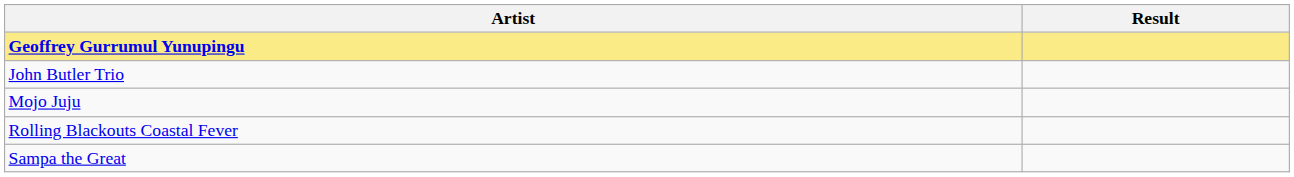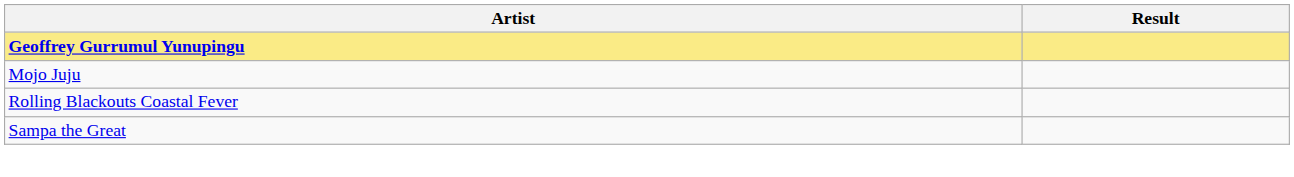 <table class="sortable wikitable">
 <tr>
 <th width="19%">Artist</th>
 <th width="5%">Result</th>
 </tr>
 <tr style="background:#FAEB86">
 <td><strong><a href='#'>Geoffrey Gurrumul Yunupingu</a></strong></td>
-<td></td>
-</tr>
-<tr>
-<td><a href='#'>John Butler Trio</a></td>
 <td></td>
 </tr>
 <tr>
 <td><a href='#'>Mojo Juju</a></td>
 <td></td>
 </tr>
 <tr>
 <td><a href='#'>Rolling Blackouts Coastal Fever</a></td>
 <td></td>
 </tr>
 <tr>
 <td><a href='#'>Sampa the Great</a></td>
 <td></td>
 </tr>
 </table>
